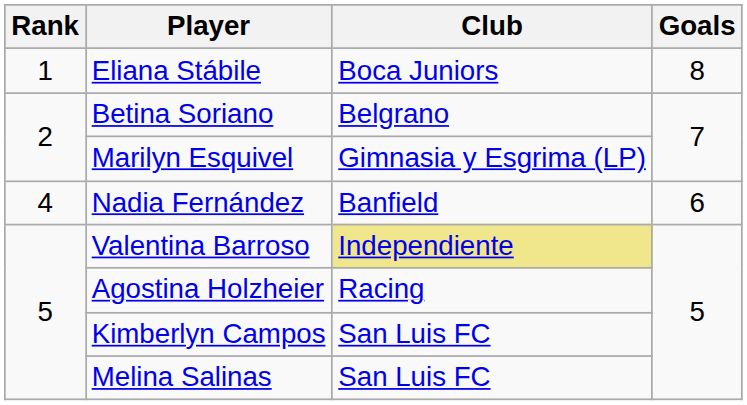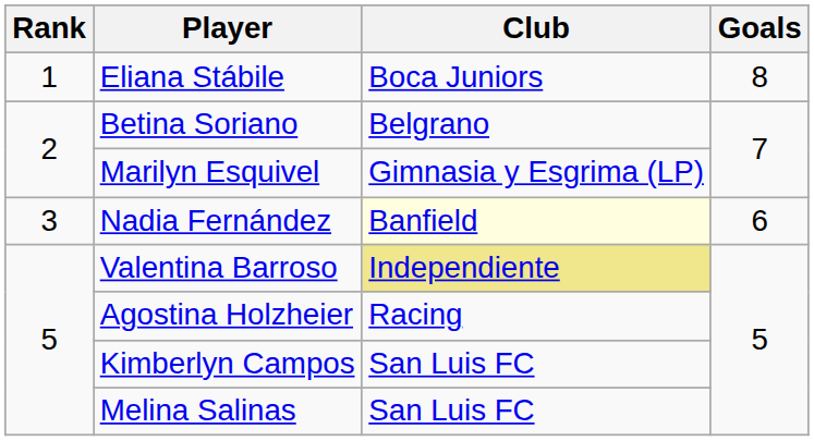 <table class="wikitable" border="1">
 <tr>
 <th>Rank</th>
 <th>Player</th>
 <th>Club</th>
 <th>Goals</th>
 </tr>
 <tr>
 <td align=center>1</td>
 <td> <a href='#'>Eliana Stábile</a></td>
 <td><a href='#'>Boca Juniors</a></td>
 <td align=center>8</td>
 </tr>
 <tr>
 <td align=center rowspan=2>2</td>
 <td> <a href='#'>Betina Soriano</a></td>
 <td><a href='#'>Belgrano</a></td>
 <td align=center rowspan=2>7</td>
 </tr>
 <tr>
 <td> <a href='#'>Marilyn Esquivel</a></td>
 <td><a href='#'>Gimnasia y Esgrima (LP)</a></td>
 </tr>
 <tr>
-<td align=center>4</td>
+<td align=center>3</td>
 <td> <a href='#'>Nadia Fernández</a></td>
-<td><a href='#'>Banfield</a></td>
+<td style="background: lightyellow;"><a href='#'>Banfield</a></td>
 <td align=center>6</td>
 </tr>
 <tr>
 <td align=center rowspan=4>5</td>
 <td> <a href='#'>Valentina Barroso</a></td>
 <td style="background: khaki;"><a href='#'>Independiente</a></td>
 <td align=center rowspan=4>5</td>
 </tr>
 <tr>
 <td> <a href='#'>Agostina Holzheier</a></td>
 <td><a href='#'>Racing</a></td>
 </tr>
 <tr>
 <td> <a href='#'>Kimberlyn Campos</a></td>
 <td><a href='#'>San Luis FC</a></td>
 </tr>
 <tr>
 <td> <a href='#'>Melina Salinas</a></td>
 <td><a href='#'>San Luis FC</a></td>
 </tr>
 </table>
